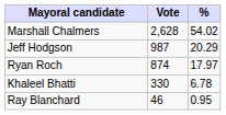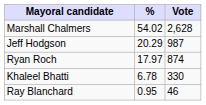 <table class="wikitable">
 <tr>
 <th style="background:#ddf; width:200px;">Mayoral candidate</th>
+<th style="background:#ddf; width:30px;">%</th>
 <th style="background:#ddf; width:50px;">Vote</th>
-<th style="background:#ddf; width:30px;">%</th>
 </tr>
 <tr>
 <td>Marshall Chalmers</td>
+<td>54.02</td>
 <td>2,628</td>
-<td>54.02</td>
 </tr>
 <tr>
 <td>Jeff Hodgson</td>
+<td>20.29</td>
 <td>987</td>
-<td>20.29</td>
 </tr>
 <tr>
 <td>Ryan Roch</td>
+<td>17.97</td>
 <td>874</td>
-<td>17.97</td>
 </tr>
 <tr>
 <td>Khaleel Bhatti</td>
+<td>6.78</td>
 <td>330</td>
-<td>6.78</td>
 </tr>
 <tr>
 <td>Ray Blanchard</td>
+<td>0.95</td>
 <td>46</td>
-<td>0.95</td>
 </tr>
 </table>
